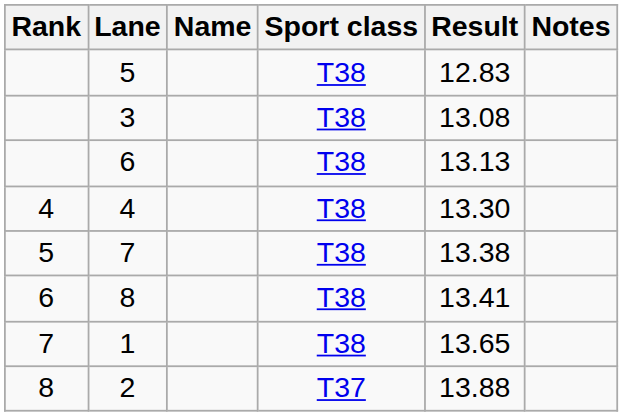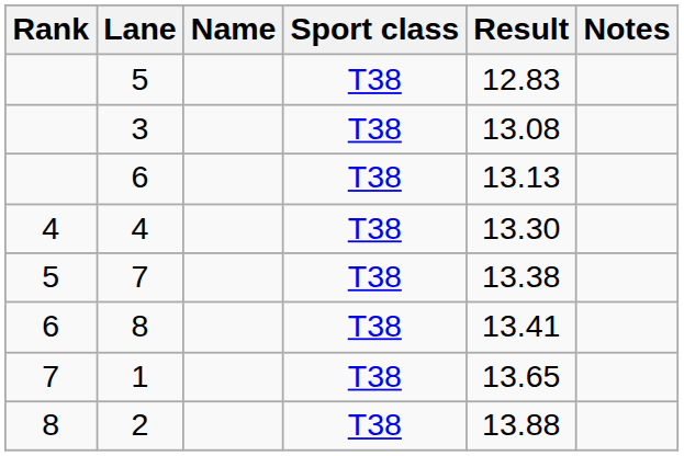 <table class="wikitable sortable" style="text-align:center">
 <tr>
 <th>Rank</th>
 <th>Lane</th>
 <th>Name</th>
 <th>Sport class</th>
 <th>Result</th>
 <th>Notes</th>
 </tr>
 <tr>
 <td></td>
 <td>5</td>
 <td align="left"></td>
 <td><a href='#'>T38</a></td>
 <td>12.83</td>
 <td></td>
 </tr>
 <tr>
 <td></td>
 <td>3</td>
 <td align="left"></td>
 <td><a href='#'>T38</a></td>
 <td>13.08</td>
 <td></td>
 </tr>
 <tr>
 <td></td>
 <td>6</td>
 <td align="left"></td>
 <td><a href='#'>T38</a></td>
 <td>13.13</td>
 <td></td>
 </tr>
 <tr>
 <td>4</td>
 <td>4</td>
 <td align="left"></td>
 <td><a href='#'>T38</a></td>
 <td>13.30</td>
 <td></td>
 </tr>
 <tr>
 <td>5</td>
 <td>7</td>
 <td align="left"></td>
 <td><a href='#'>T38</a></td>
 <td>13.38</td>
 <td></td>
 </tr>
 <tr>
 <td>6</td>
 <td>8</td>
 <td align="left"></td>
 <td><a href='#'>T38</a></td>
 <td>13.41</td>
 <td></td>
 </tr>
 <tr>
 <td>7</td>
 <td>1</td>
 <td align="left"></td>
 <td><a href='#'>T38</a></td>
 <td>13.65</td>
 <td></td>
 </tr>
 <tr>
 <td>8</td>
 <td>2</td>
 <td align="left"></td>
-<td><a href='#'>T37</a></td>
+<td><a href='#'>T38</a></td>
 <td>13.88</td>
 <td></td>
 </tr>
 </table>
